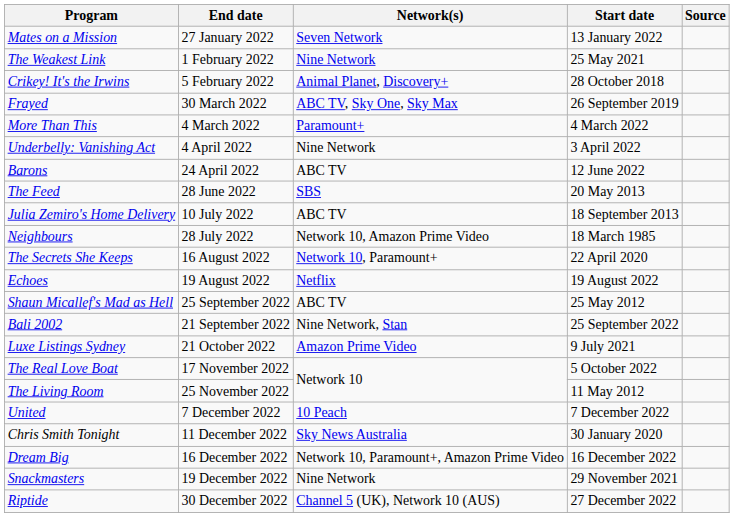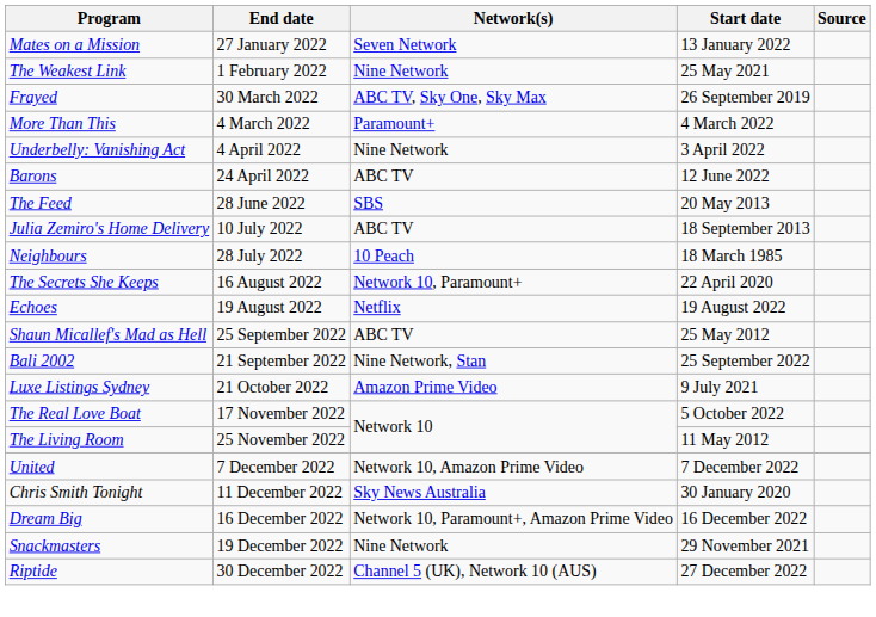 <table class="wikitable plainrowheaders sortable" style="text-align:left">
 <tr>
 <th scope="col">Program</th>
 <th scope="col">End date</th>
 <th scope="col">Network(s)</th>
 <th scope="col">Start date</th>
 <th scope="col" class="unsortable">Source</th>
 </tr>
 <tr>
 <td><em><a href='#'>Mates on a Mission</a></em></td>
 <td>27 January 2022</td>
 <td><a href='#'>Seven Network</a></td>
 <td>13 January 2022</td>
 <td></td>
 </tr>
 <tr>
 <td><em><a href='#'>The Weakest Link</a></em></td>
 <td>1 February 2022</td>
 <td><a href='#'>Nine Network</a></td>
 <td>25 May 2021</td>
-<td></td>
-</tr>
-<tr>
-<td><em><a href='#'>Crikey! It's the Irwins</a></em></td>
-<td>5 February 2022</td>
-<td><a href='#'>Animal Planet</a>, <a href='#'>Discovery+</a></td>
-<td>28 October 2018</td>
 <td></td>
 </tr>
 <tr>
 <td><em><a href='#'>Frayed</a></em></td>
 <td>30 March 2022</td>
 <td><a href='#'>ABC TV</a>, <a href='#'>Sky One</a>, <a href='#'>Sky Max</a></td>
 <td>26 September 2019</td>
 <td></td>
 </tr>
 <tr>
 <td><em><a href='#'>More Than This</a></em></td>
 <td>4 March 2022</td>
 <td><a href='#'>Paramount+</a></td>
 <td>4 March 2022</td>
 <td></td>
 </tr>
 <tr>
 <td><em><a href='#'>Underbelly: Vanishing Act</a></em></td>
 <td>4 April 2022</td>
 <td>Nine Network</td>
 <td>3 April 2022</td>
 <td></td>
 </tr>
 <tr>
 <td><em><a href='#'>Barons</a></em></td>
 <td>24 April 2022</td>
 <td>ABC TV</td>
 <td>12 June 2022</td>
 <td></td>
 </tr>
 <tr>
 <td><em><a href='#'>The Feed</a></em></td>
 <td>28 June 2022</td>
 <td><a href='#'>SBS</a></td>
 <td>20 May 2013</td>
 <td></td>
 </tr>
 <tr>
 <td><em><a href='#'>Julia Zemiro's Home Delivery</a></em></td>
 <td>10 July 2022</td>
 <td>ABC TV</td>
 <td>18 September 2013</td>
 <td></td>
 </tr>
 <tr>
 <td><em><a href='#'>Neighbours</a></em></td>
 <td>28 July 2022</td>
-<td>Network 10, Amazon Prime Video</td>
+<td><a href='#'>10 Peach</a></td>
 <td>18 March 1985</td>
 <td></td>
 </tr>
 <tr>
 <td><em><a href='#'>The Secrets She Keeps</a></em></td>
 <td>16 August 2022</td>
 <td><a href='#'>Network 10</a>, Paramount+</td>
 <td>22 April 2020</td>
 <td></td>
 </tr>
 <tr>
 <td><em><a href='#'>Echoes</a></em></td>
 <td>19 August 2022</td>
 <td><a href='#'>Netflix</a></td>
 <td>19 August 2022</td>
 <td></td>
 </tr>
 <tr>
 <td><em><a href='#'>Shaun Micallef's Mad as Hell</a></em></td>
 <td>25 September 2022</td>
 <td>ABC TV</td>
 <td>25 May 2012</td>
 <td></td>
 </tr>
 <tr>
 <td><em><a href='#'>Bali 2002</a></em></td>
 <td>21 September 2022</td>
 <td>Nine Network, <a href='#'>Stan</a></td>
 <td>25 September 2022</td>
 <td></td>
 </tr>
 <tr>
 <td><em><a href='#'>Luxe Listings Sydney</a></em></td>
 <td>21 October 2022</td>
 <td><a href='#'>Amazon Prime Video</a></td>
 <td>9 July 2021</td>
 <td></td>
 </tr>
 <tr>
 <td><em><a href='#'>The Real Love Boat</a></em></td>
 <td>17 November 2022</td>
 <td rowspan=2>Network 10</td>
 <td>5 October 2022</td>
 <td></td>
 </tr>
 <tr>
 <td><em><a href='#'>The Living Room</a></em></td>
 <td>25 November 2022</td>
 <td>11 May 2012</td>
 <td></td>
 </tr>
 <tr>
 <td><em><a href='#'>United</a></em></td>
 <td>7 December 2022</td>
-<td><a href='#'>10 Peach</a></td>
+<td>Network 10, Amazon Prime Video</td>
 <td>7 December 2022</td>
 <td></td>
 </tr>
 <tr>
 <td><em>Chris Smith Tonight</em></td>
 <td>11 December 2022</td>
 <td><a href='#'>Sky News Australia</a></td>
 <td>30 January 2020</td>
 <td></td>
 </tr>
 <tr>
 <td><em><a href='#'>Dream Big</a></em></td>
 <td>16 December 2022</td>
 <td>Network 10, Paramount+, Amazon Prime Video</td>
 <td>16 December 2022</td>
 <td></td>
 </tr>
 <tr>
 <td><em><a href='#'>Snackmasters</a></em></td>
 <td>19 December 2022</td>
 <td>Nine Network</td>
 <td>29 November 2021</td>
 <td></td>
 </tr>
 <tr>
 <td><em><a href='#'>Riptide</a></em></td>
 <td>30 December 2022</td>
 <td><a href='#'>Channel 5</a> (UK), Network 10 (AUS)</td>
 <td>27 December 2022</td>
 <td></td>
 </tr>
 </table>
